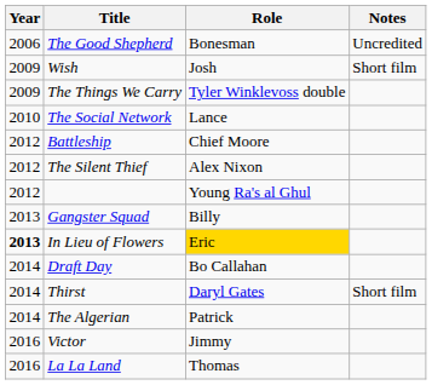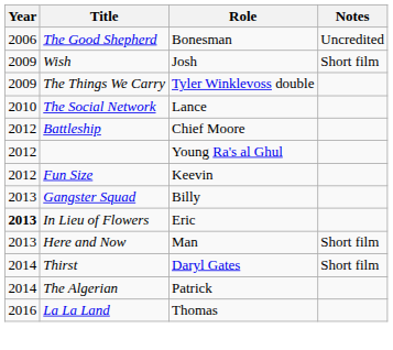 <table class="wikitable sortable">
 <tr>
 <th>Year</th>
 <th>Title</th>
 <th>Role</th>
 <th class="unsortable">Notes</th>
 </tr>
 <tr>
 <td>2006</td>
 <td data-sort-value="Good Shepherd, The"><em><a href='#'>The Good Shepherd</a></em></td>
 <td>Bonesman</td>
 <td>Uncredited</td>
 </tr>
 <tr>
 <td>2009</td>
 <td><em>Wish</em></td>
 <td>Josh</td>
 <td>Short film</td>
 </tr>
 <tr>
 <td>2009</td>
 <td data-sort-value="Things We Carry, The"><em>The Things We Carry</em></td>
 <td><a href='#'>Tyler Winklevoss</a> double</td>
 <td></td>
 </tr>
 <tr>
 <td>2010</td>
 <td data-sort-value="Social Network, The"><em><a href='#'>The Social Network</a></em></td>
 <td>Lance</td>
 <td></td>
 </tr>
 <tr>
 <td>2012</td>
 <td><em><a href='#'>Battleship</a></em></td>
 <td>Chief Moore</td>
 <td></td>
 </tr>
 <tr>
 <td>2012</td>
-<td data-sort-value="Silent Thief, The"><em>The Silent Thief</em></td>
-<td>Alex Nixon</td>
+<td><em></em></td>
+<td>Young <a href='#'>Ra's al Ghul</a></td>
 <td></td>
 </tr>
 <tr>
 <td>2012</td>
-<td><em></em></td>
-<td>Young <a href='#'>Ra's al Ghul</a></td>
+<td><em><a href='#'>Fun Size</a></em></td>
+<td>Keevin</td>
 <td></td>
 </tr>
 <tr>
 <td>2013</td>
 <td><em><a href='#'>Gangster Squad</a></em></td>
 <td>Billy</td>
 <td></td>
 </tr>
 <tr>
 <td><strong>2013</strong></td>
 <td><em>In Lieu of Flowers</em></td>
-<td style="background: gold;">Eric</td>
+<td>Eric</td>
 <td></td>
 </tr>
 <tr>
-<td>2014</td>
-<td><em><a href='#'>Draft Day</a></em></td>
-<td>Bo Callahan</td>
-<td></td>
+<td>2013</td>
+<td><em>Here and Now</em></td>
+<td>Man</td>
+<td>Short film</td>
 </tr>
 <tr>
 <td>2014</td>
 <td><em>Thirst</em></td>
 <td><a href='#'>Daryl Gates</a></td>
 <td>Short film</td>
 </tr>
 <tr>
 <td>2014</td>
 <td data-sort-value="Algerian, The"><em>The Algerian</em></td>
 <td>Patrick</td>
 <td></td>
 </tr>
 <tr>
 <td>2016</td>
-<td><em>Victor</em></td>
-<td>Jimmy</td>
-<td></td>
-</tr>
-<tr>
-<td>2016</td>
 <td><em><a href='#'>La La Land</a></em></td>
 <td>Thomas</td>
 <td></td>
 </tr>
 </table>
